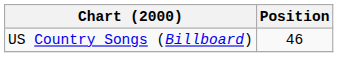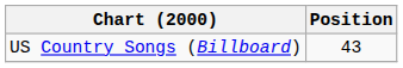 <table class="wikitable sortable">
 <tr>
 <th scope="col">Chart (2000)</th>
 <th scope="col">Position</th>
 </tr>
 <tr>
 <td>US <a href='#'>Country Songs</a> (<em><a href='#'>Billboard</a></em>)</td>
-<td align="center">46</td>
+<td align="center">43</td>
 </tr>
 <tr>
 </tr>
 </table>
